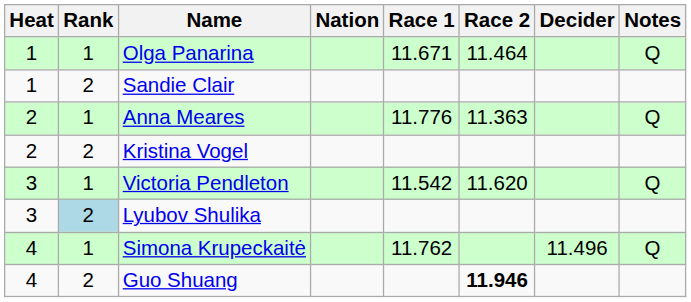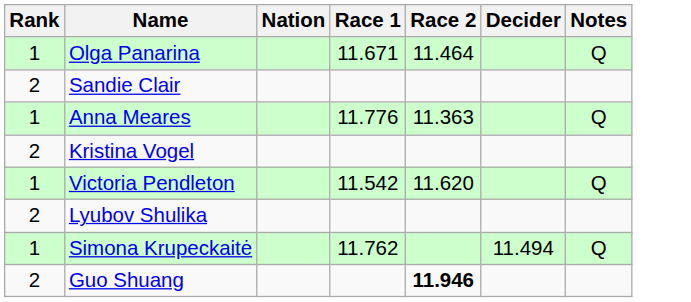 <table class="wikitable sortable" style="text-align:center">
 <tr>
-<th>Heat</th>
 <th>Rank</th>
 <th>Name</th>
 <th>Nation</th>
 <th>Race 1</th>
 <th>Race 2</th>
 <th>Decider</th>
 <th>Notes</th>
 </tr>
 <tr bgcolor=ccffcc>
 <td>1</td>
-<td>1</td>
 <td align=left><a href='#'>Olga Panarina</a></td>
 <td align=left></td>
 <td>11.671</td>
 <td>11.464</td>
 <td></td>
 <td>Q</td>
 </tr>
 <tr>
-<td>1</td>
 <td>2</td>
 <td align=left><a href='#'>Sandie Clair</a></td>
 <td align=left></td>
 <td></td>
 <td></td>
 <td></td>
 <td></td>
 </tr>
 <tr bgcolor=ccffcc>
-<td>2</td>
 <td>1</td>
 <td align=left><a href='#'>Anna Meares</a></td>
 <td align=left></td>
 <td>11.776</td>
 <td>11.363</td>
 <td></td>
 <td>Q</td>
 </tr>
 <tr>
 <td>2</td>
-<td>2</td>
 <td align=left><a href='#'>Kristina Vogel</a></td>
 <td align=left></td>
 <td></td>
 <td></td>
 <td></td>
 <td></td>
 </tr>
 <tr bgcolor=ccffcc>
-<td>3</td>
 <td>1</td>
 <td align=left><a href='#'>Victoria Pendleton</a></td>
 <td align=left></td>
 <td>11.542</td>
 <td>11.620</td>
 <td></td>
 <td>Q</td>
 </tr>
 <tr>
-<td>3</td>
-<td style="background: lightblue;">2</td>
+<td>2</td>
 <td align=left><a href='#'>Lyubov Shulika</a></td>
 <td align=left></td>
 <td></td>
 <td></td>
 <td></td>
 <td></td>
 </tr>
 <tr bgcolor=ccffcc>
-<td>4</td>
 <td>1</td>
 <td align=left><a href='#'>Simona Krupeckaitė</a></td>
 <td align=left></td>
 <td>11.762</td>
 <td></td>
-<td>11.496</td>
+<td>11.494</td>
 <td>Q</td>
 </tr>
 <tr>
-<td>4</td>
 <td>2</td>
 <td align=left><a href='#'>Guo Shuang</a></td>
 <td align=left></td>
 <td></td>
 <td><strong>11.946</strong></td>
 <td></td>
 <td></td>
 </tr>
 </table>
